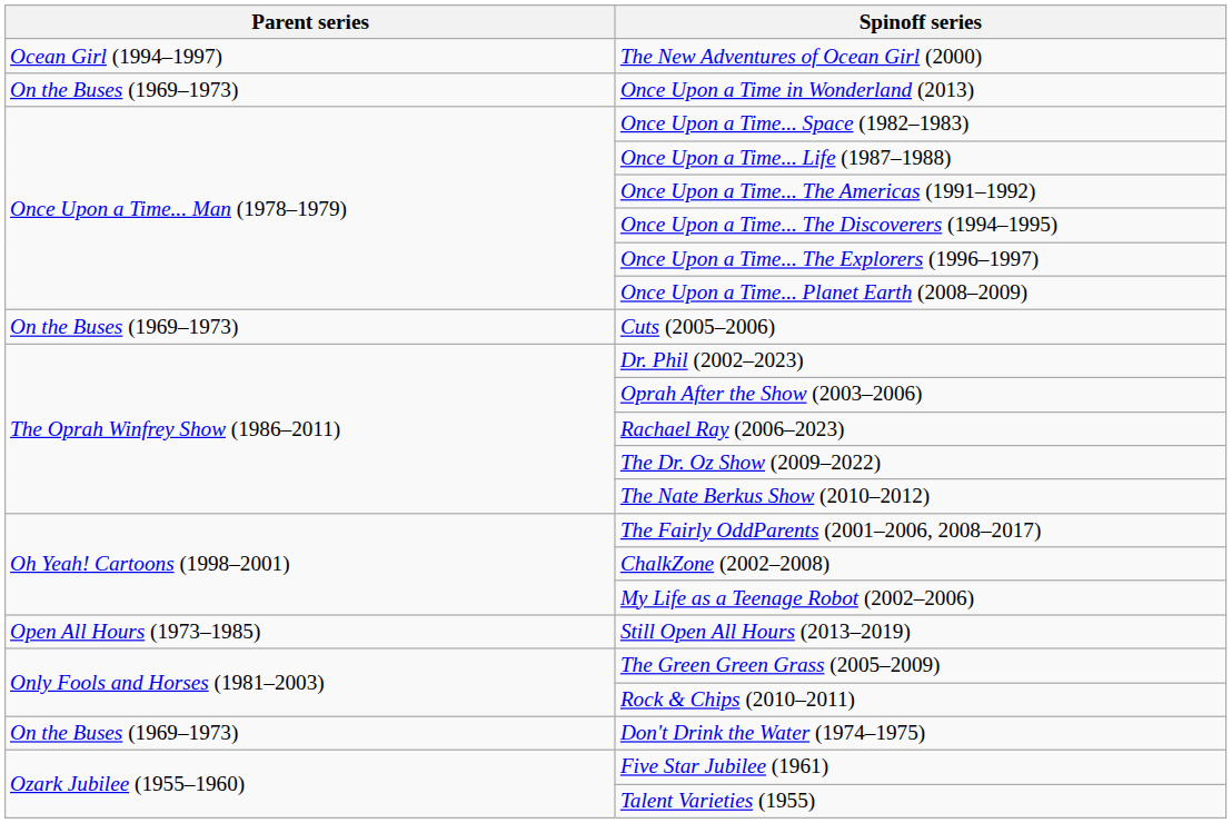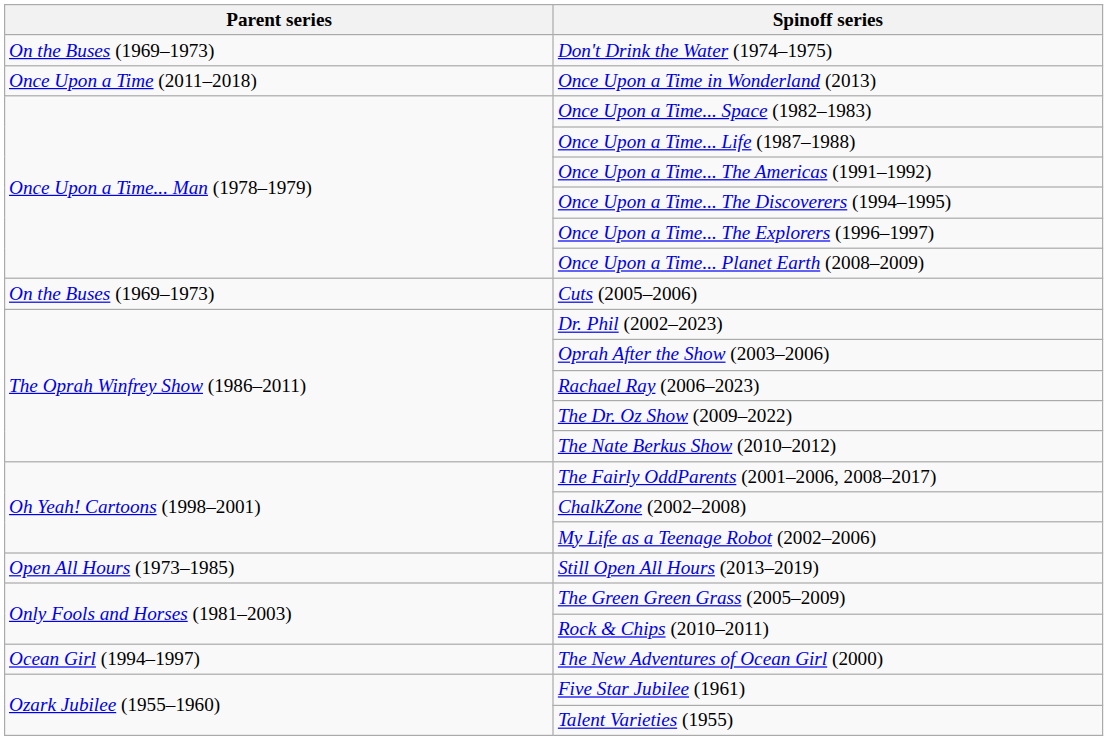 <table class="wikitable">
 <tr>
 <th width="450">Parent series</th>
 <th width="450">Spinoff series</th>
 </tr>
 <tr>
-<td><em><a href='#'>Ocean Girl</a></em> (1994–1997)</td>
-<td><em><a href='#'>The New Adventures of Ocean Girl</a></em> (2000)</td>
+<td><em><a href='#'>On the Buses</a></em> (1969–1973)</td>
+<td><em><a href='#'>Don't Drink the Water</a></em> (1974–1975)</td>
 </tr>
 <tr>
-<td><em><a href='#'>On the Buses</a></em> (1969–1973)</td>
+<td><em><a href='#'>Once Upon a Time</a></em> (2011–2018)</td>
 <td><em><a href='#'>Once Upon a Time in Wonderland</a></em> (2013)</td>
 </tr>
 <tr>
 <td rowspan="6"><em><a href='#'>Once Upon a Time... Man</a></em> (1978–1979)</td>
 <td><em><a href='#'>Once Upon a Time... Space</a></em> (1982–1983)</td>
 </tr>
 <tr>
 <td><em><a href='#'>Once Upon a Time... Life</a></em> (1987–1988)</td>
 </tr>
 <tr>
 <td><em><a href='#'>Once Upon a Time... The Americas</a></em> (1991–1992)</td>
 </tr>
 <tr>
 <td><em><a href='#'>Once Upon a Time... The Discoverers</a></em> (1994–1995)</td>
 </tr>
 <tr>
 <td><em><a href='#'>Once Upon a Time... The Explorers</a></em> (1996–1997)</td>
 </tr>
 <tr>
 <td><em><a href='#'>Once Upon a Time... Planet Earth</a></em> (2008–2009)</td>
 </tr>
 <tr>
 <td><em><a href='#'>On the Buses</a></em> (1969–1973)</td>
 <td><em><a href='#'>Cuts</a></em> (2005–2006)</td>
 </tr>
 <tr>
 <td rowspan="5"><em><a href='#'>The Oprah Winfrey Show</a></em> (1986–2011)</td>
 <td><em><a href='#'>Dr. Phil</a></em> (2002–2023)</td>
 </tr>
 <tr>
 <td><em><a href='#'>Oprah After the Show</a></em> (2003–2006)</td>
 </tr>
 <tr>
 <td><em><a href='#'>Rachael Ray</a></em> (2006–2023)</td>
 </tr>
 <tr>
 <td><em><a href='#'>The Dr. Oz Show</a></em> (2009–2022)</td>
 </tr>
 <tr>
 <td><em><a href='#'>The Nate Berkus Show</a></em> (2010–2012)</td>
 </tr>
 <tr>
 <td rowspan="3"><em><a href='#'>Oh Yeah! Cartoons</a></em> (1998–2001)</td>
 <td><em><a href='#'>The Fairly OddParents</a></em> (2001–2006, 2008–2017)</td>
 </tr>
 <tr>
 <td><em><a href='#'>ChalkZone</a></em> (2002–2008)</td>
 </tr>
 <tr>
 <td><em><a href='#'>My Life as a Teenage Robot</a></em> (2002–2006)</td>
 </tr>
 <tr>
 <td><em><a href='#'>Open All Hours</a></em> (1973–1985)</td>
 <td><em><a href='#'>Still Open All Hours</a></em> (2013–2019)</td>
 </tr>
 <tr>
 <td rowspan="2"><em><a href='#'>Only Fools and Horses</a></em> (1981–2003)</td>
 <td><em><a href='#'>The Green Green Grass</a></em> (2005–2009)</td>
 </tr>
 <tr>
 <td><em><a href='#'>Rock & Chips</a></em> (2010–2011)</td>
 </tr>
 <tr>
-<td><em><a href='#'>On the Buses</a></em> (1969–1973)</td>
-<td><em><a href='#'>Don't Drink the Water</a></em> (1974–1975)</td>
+<td><em><a href='#'>Ocean Girl</a></em> (1994–1997)</td>
+<td><em><a href='#'>The New Adventures of Ocean Girl</a></em> (2000)</td>
 </tr>
 <tr>
 <td rowspan="2"><em><a href='#'>Ozark Jubilee</a></em> (1955–1960)</td>
 <td><em><a href='#'>Five Star Jubilee</a></em> (1961)</td>
 </tr>
 <tr>
 <td><em><a href='#'>Talent Varieties</a></em> (1955)</td>
 </tr>
 </table>
